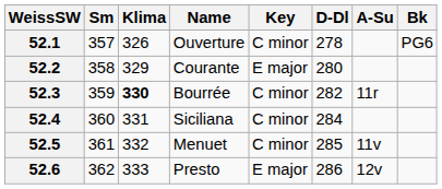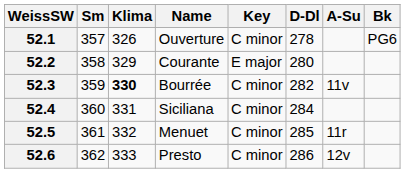 <table border="1" class="wikitable sortable">
 <tr>
 <th data-sort-type="number">WeissSW</th>
 <th>Sm</th>
 <th>Klima</th>
 <th class="unsortable">Name</th>
 <th class="unsortable">Key</th>
 <th>D-Dl</th>
 <th>A-Su</th>
 <th>Bk</th>
 </tr>
 <tr>
 <th data-sort-value="1">52.1</th>
 <td>357</td>
 <td>326</td>
 <td>Ouverture</td>
 <td>C minor</td>
 <td>278</td>
 <td></td>
 <td>PG6</td>
 </tr>
 <tr>
 <th data-sort-value="2">52.2</th>
 <td>358</td>
 <td>329</td>
 <td>Courante</td>
 <td>E major</td>
 <td>280</td>
 <td></td>
 <td></td>
 </tr>
 <tr>
 <th data-sort-value="3">52.3</th>
 <td>359</td>
 <td><strong>330</strong></td>
 <td>Bourrée</td>
 <td>C minor</td>
 <td>282</td>
-<td>11r</td>
+<td>11v</td>
 <td></td>
 </tr>
 <tr>
 <th data-sort-value="4">52.4</th>
 <td>360</td>
 <td>331</td>
 <td>Siciliana</td>
 <td>C minor</td>
 <td>284</td>
 <td></td>
 <td></td>
 </tr>
 <tr>
 <th data-sort-value="5">52.5</th>
 <td>361</td>
 <td>332</td>
 <td>Menuet</td>
 <td>C minor</td>
 <td>285</td>
-<td>11v</td>
+<td>11r</td>
 <td></td>
 </tr>
 <tr>
 <th data-sort-value="6">52.6</th>
 <td>362</td>
 <td>333</td>
 <td>Presto</td>
-<td>E major</td>
+<td>C minor</td>
 <td>286</td>
 <td>12v</td>
 <td></td>
 </tr>
 </table>
